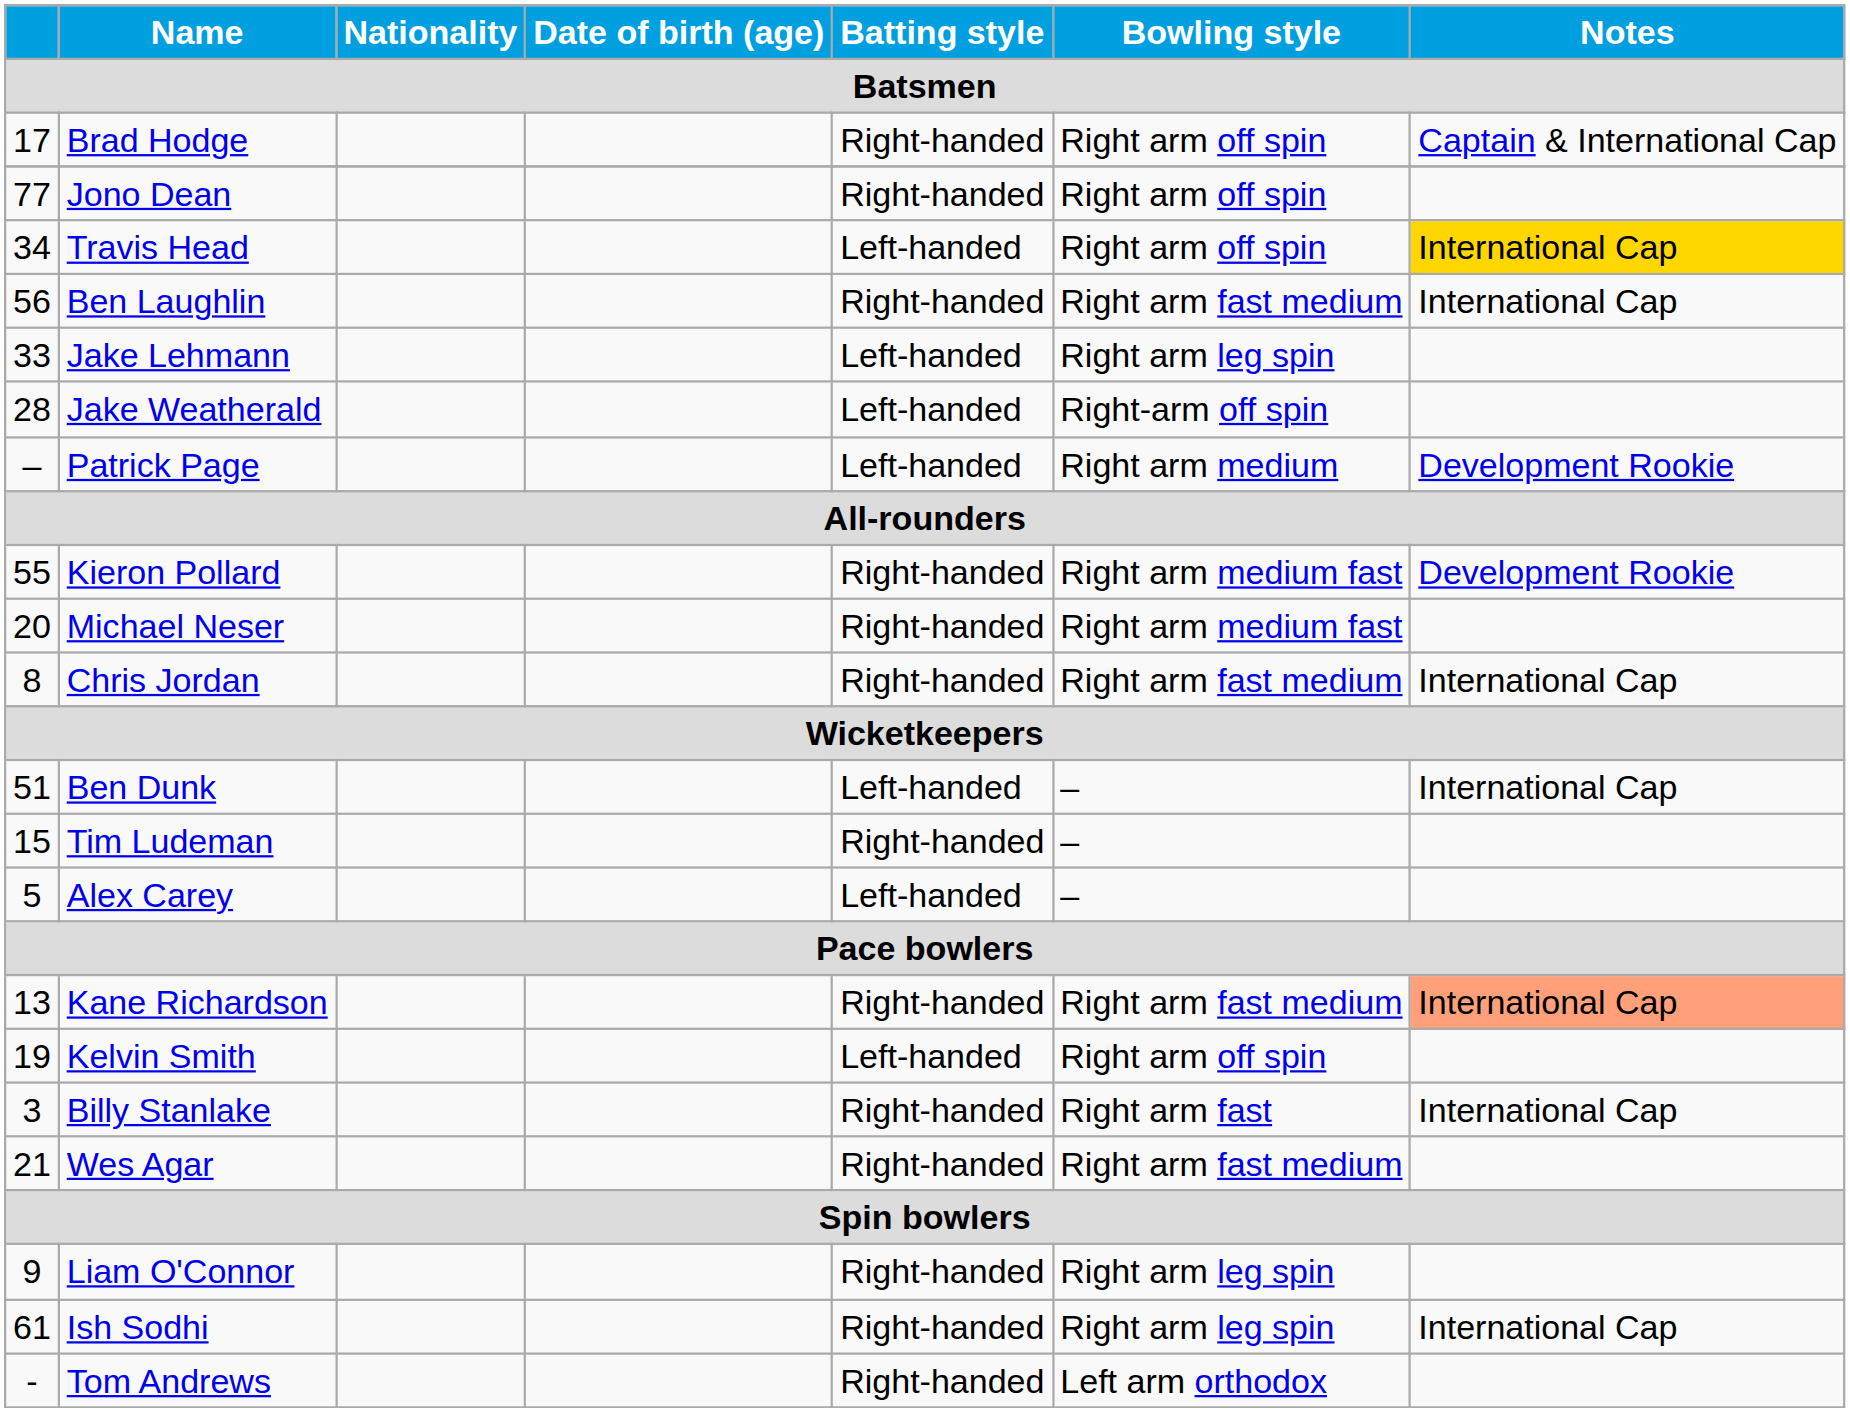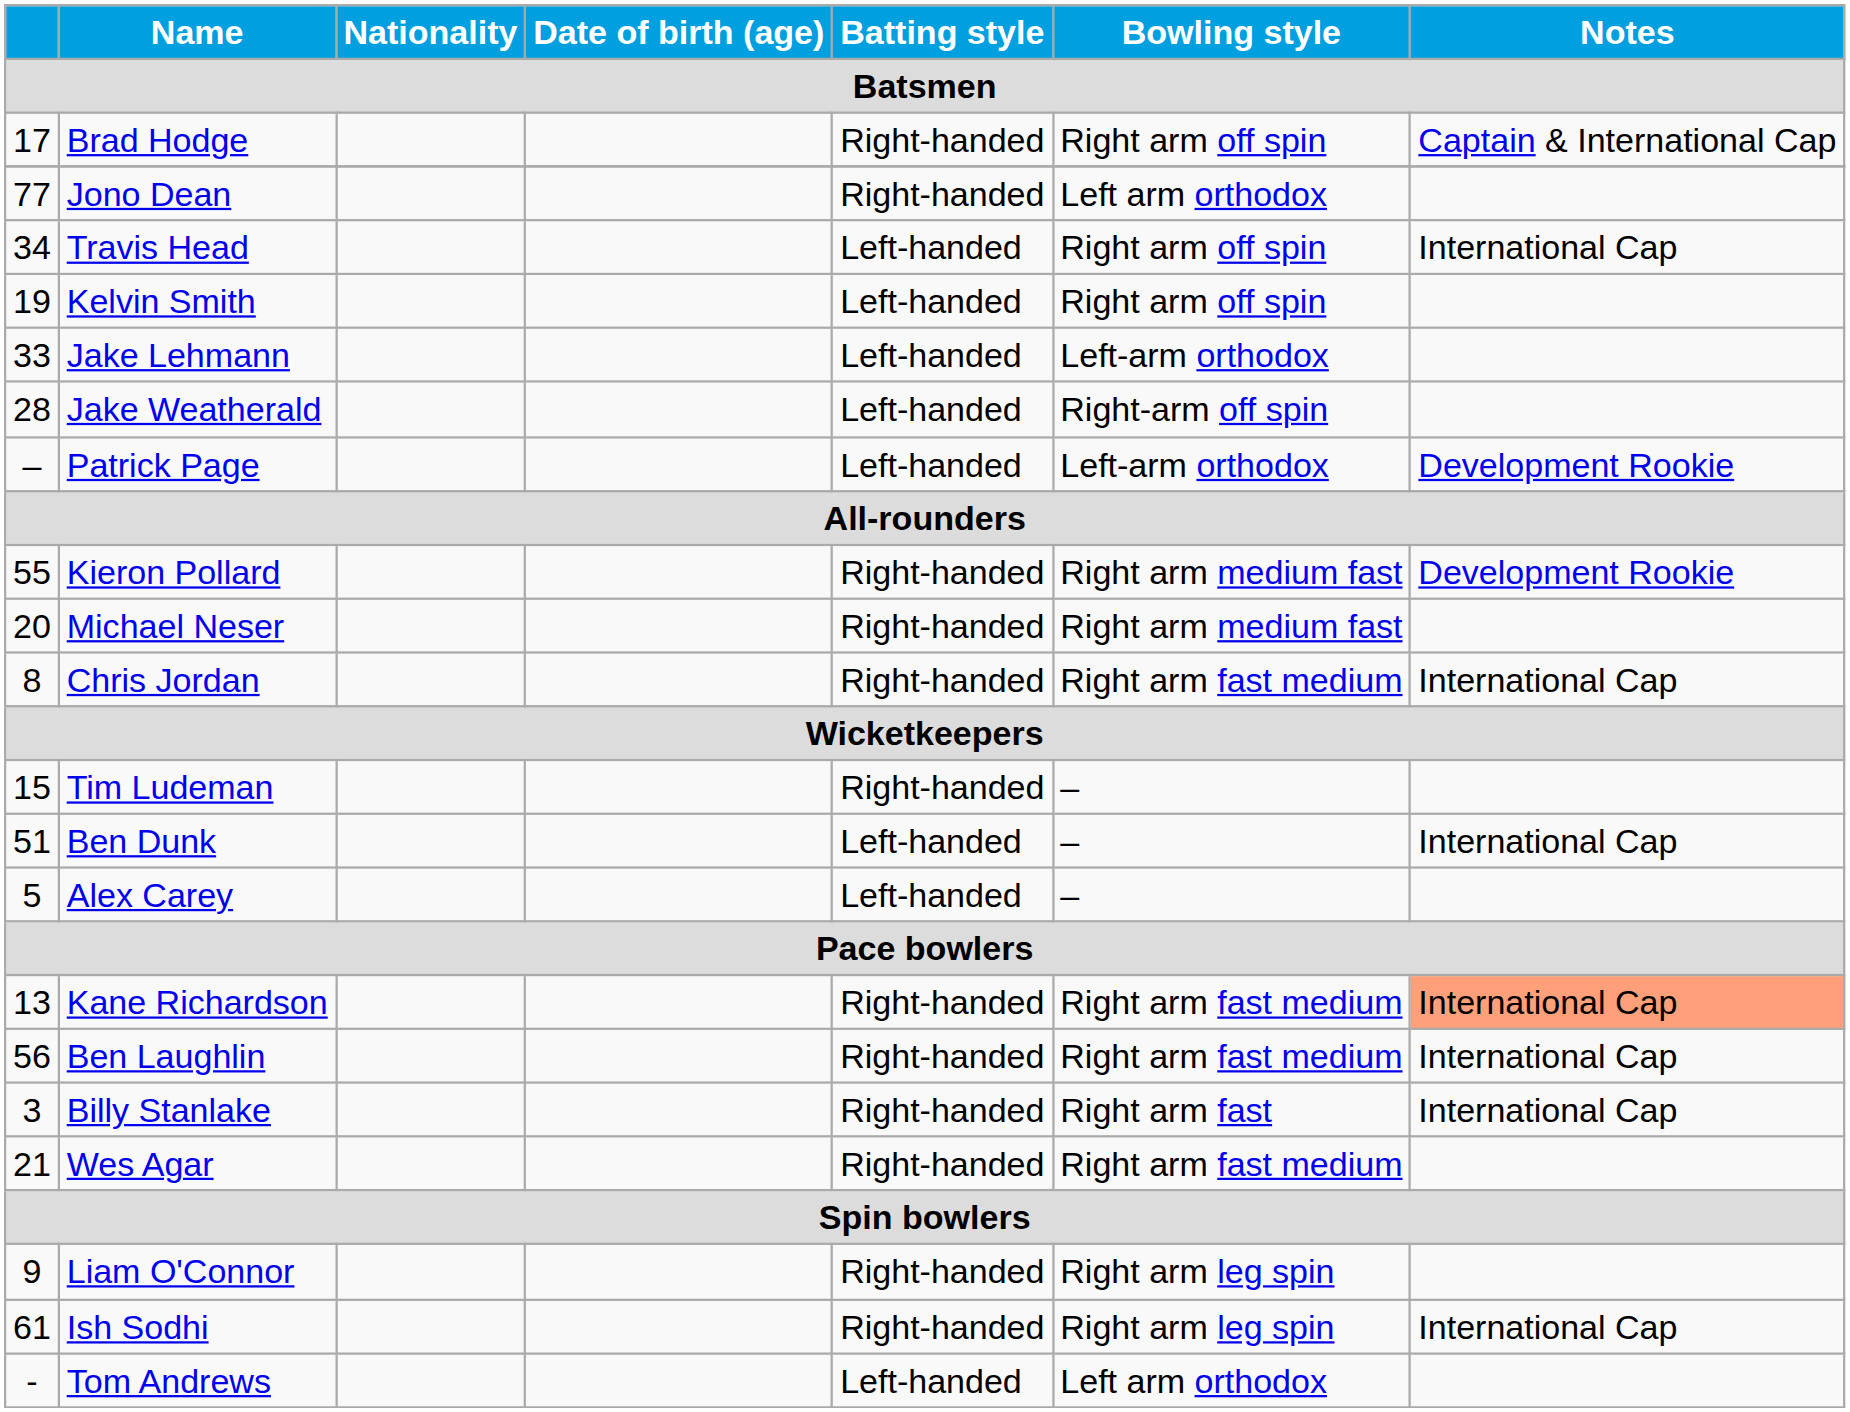 <table class="wikitable" style="font-size:95%;">
 <tr>
 <th style="background: #009FDF; color:white" align=right></th>
 <th style="background: #009FDF; color:white" align=right>Name</th>
 <th style="background: #009FDF; color:white" align=right>Nationality</th>
 <th style="background: #009FDF; color:white" align=right>Date of birth (age)</th>
 <th style="background: #009FDF; color:white" align=right>Batting style</th>
 <th style="background: #009FDF; color:white" align=right>Bowling style</th>
 <th style="background: #009FDF; color:white" align=right>Notes</th>
 </tr>
 <tr>
 <th colspan="7" style="background: #DCDCDC" align=center>Batsmen</th>
 </tr>
 <tr>
 <td style="text-align:center">17</td>
 <td><a href='#'>Brad Hodge</a></td>
 <td></td>
 <td></td>
 <td>Right-handed</td>
 <td>Right arm <a href='#'>off spin</a></td>
 <td><a href='#'>Captain</a> & International Cap</td>
 </tr>
 <tr>
 </tr>
 <tr>
 <td style="text-align:center">77</td>
 <td><a href='#'>Jono Dean</a></td>
 <td></td>
 <td></td>
 <td>Right-handed</td>
-<td>Right arm <a href='#'>off spin</a></td>
+<td>Left arm <a href='#'>orthodox</a></td>
 <td></td>
 </tr>
 <tr>
 <td style="text-align:center">34</td>
 <td><a href='#'>Travis Head</a></td>
 <td></td>
 <td></td>
 <td>Left-handed</td>
 <td>Right arm <a href='#'>off spin</a></td>
-<td style="background: gold;">International Cap</td>
+<td>International Cap</td>
 </tr>
 <tr>
-<td style="text-align:center">56</td>
-<td><a href='#'>Ben Laughlin</a></td>
+<td style="text-align:center">19</td>
+<td><a href='#'>Kelvin Smith</a></td>
 <td></td>
 <td></td>
-<td>Right-handed</td>
-<td>Right arm <a href='#'>fast medium</a></td>
-<td>International Cap</td>
+<td>Left-handed</td>
+<td>Right arm <a href='#'>off spin</a></td>
+<td></td>
 </tr>
 <tr>
 <td style="text-align:center">33</td>
 <td><a href='#'>Jake Lehmann</a></td>
 <td></td>
 <td></td>
 <td>Left-handed</td>
-<td>Right arm <a href='#'>leg spin</a></td>
+<td>Left-arm <a href='#'>orthodox</a></td>
 <td></td>
 </tr>
 <tr>
 <td style="text-align:center">28</td>
 <td><a href='#'>Jake Weatherald</a></td>
 <td></td>
 <td></td>
 <td>Left-handed</td>
 <td>Right-arm <a href='#'>off spin</a></td>
 <td></td>
 </tr>
 <tr>
 <td style="text-align:center">–</td>
 <td><a href='#'>Patrick Page</a></td>
 <td></td>
 <td></td>
 <td>Left-handed</td>
-<td>Right arm <a href='#'>medium</a></td>
+<td>Left-arm <a href='#'>orthodox</a></td>
 <td><a href='#'>Development Rookie</a></td>
 </tr>
 <tr>
 <th colspan="7" style="background: #DCDCDC" align=center>All-rounders</th>
 </tr>
 <tr>
 <td style="text-align:center">55</td>
 <td><a href='#'>Kieron Pollard</a></td>
 <td></td>
 <td></td>
 <td>Right-handed</td>
 <td>Right arm <a href='#'>medium fast</a></td>
 <td><a href='#'>Development Rookie</a></td>
 </tr>
 <tr>
 <td style="text-align:center">20</td>
 <td><a href='#'>Michael Neser</a></td>
 <td></td>
 <td></td>
 <td>Right-handed</td>
 <td>Right arm <a href='#'>medium fast</a></td>
 <td></td>
 </tr>
 <tr>
 <td style="text-align:center">8</td>
 <td><a href='#'>Chris Jordan</a></td>
 <td></td>
 <td></td>
 <td>Right-handed</td>
 <td>Right arm <a href='#'>fast medium</a></td>
 <td>International Cap</td>
 </tr>
 <tr>
 <th colspan="7" style="background: #DCDCDC" align=center>Wicketkeepers</th>
 </tr>
 <tr>
+<td style="text-align:center">15</td>
+<td><a href='#'>Tim Ludeman</a></td>
+<td></td>
+<td></td>
+<td>Right-handed</td>
+<td>–</td>
+<td></td>
+</tr>
+<tr>
 <td style="text-align:center">51</td>
 <td><a href='#'>Ben Dunk</a></td>
 <td></td>
 <td></td>
 <td>Left-handed</td>
 <td>–</td>
 <td>International Cap</td>
-</tr>
-<tr>
-<td style="text-align:center">15</td>
-<td><a href='#'>Tim Ludeman</a></td>
-<td></td>
-<td></td>
-<td>Right-handed</td>
-<td>–</td>
-<td></td>
 </tr>
 <tr>
 <td style="text-align:center">5</td>
 <td><a href='#'>Alex Carey</a></td>
 <td></td>
 <td></td>
 <td>Left-handed</td>
 <td>–</td>
 <td></td>
 </tr>
 <tr>
 <th colspan="7" style="background: #DCDCDC" align=center>Pace bowlers</th>
 </tr>
 <tr>
 <td style="text-align:center">13</td>
 <td><a href='#'>Kane Richardson</a></td>
 <td></td>
 <td></td>
 <td>Right-handed</td>
 <td>Right arm <a href='#'>fast medium</a></td>
 <td style="background: lightsalmon;">International Cap</td>
 </tr>
 <tr>
-<td style="text-align:center">19</td>
-<td><a href='#'>Kelvin Smith</a></td>
+<td style="text-align:center">56</td>
+<td><a href='#'>Ben Laughlin</a></td>
 <td></td>
 <td></td>
-<td>Left-handed</td>
-<td>Right arm <a href='#'>off spin</a></td>
-<td></td>
+<td>Right-handed</td>
+<td>Right arm <a href='#'>fast medium</a></td>
+<td>International Cap</td>
 </tr>
 <tr>
 <td style="text-align:center">3</td>
 <td><a href='#'>Billy Stanlake</a></td>
 <td></td>
 <td></td>
 <td>Right-handed</td>
 <td>Right arm <a href='#'>fast</a></td>
 <td>International Cap</td>
 </tr>
 <tr>
 <td style="text-align:center">21</td>
 <td><a href='#'>Wes Agar</a></td>
 <td></td>
 <td></td>
 <td>Right-handed</td>
 <td>Right arm <a href='#'>fast medium</a></td>
 <td></td>
 </tr>
 <tr>
 <th colspan="7" style="background: #DCDCDC" align=center>Spin bowlers</th>
 </tr>
 <tr>
 <td style="text-align:center">9</td>
 <td><a href='#'>Liam O'Connor</a></td>
 <td></td>
 <td></td>
 <td>Right-handed</td>
 <td>Right arm <a href='#'>leg spin</a></td>
 <td></td>
 </tr>
 <tr>
 <td style="text-align:center">61</td>
 <td><a href='#'>Ish Sodhi</a></td>
 <td></td>
 <td></td>
 <td>Right-handed</td>
 <td>Right arm <a href='#'>leg spin</a></td>
 <td>International Cap</td>
 </tr>
 <tr>
 <td style="text-align:center">-</td>
 <td><a href='#'>Tom Andrews</a></td>
 <td></td>
 <td></td>
-<td>Right-handed</td>
+<td>Left-handed</td>
 <td>Left arm <a href='#'>orthodox</a></td>
 <td></td>
 </tr>
 </table>
